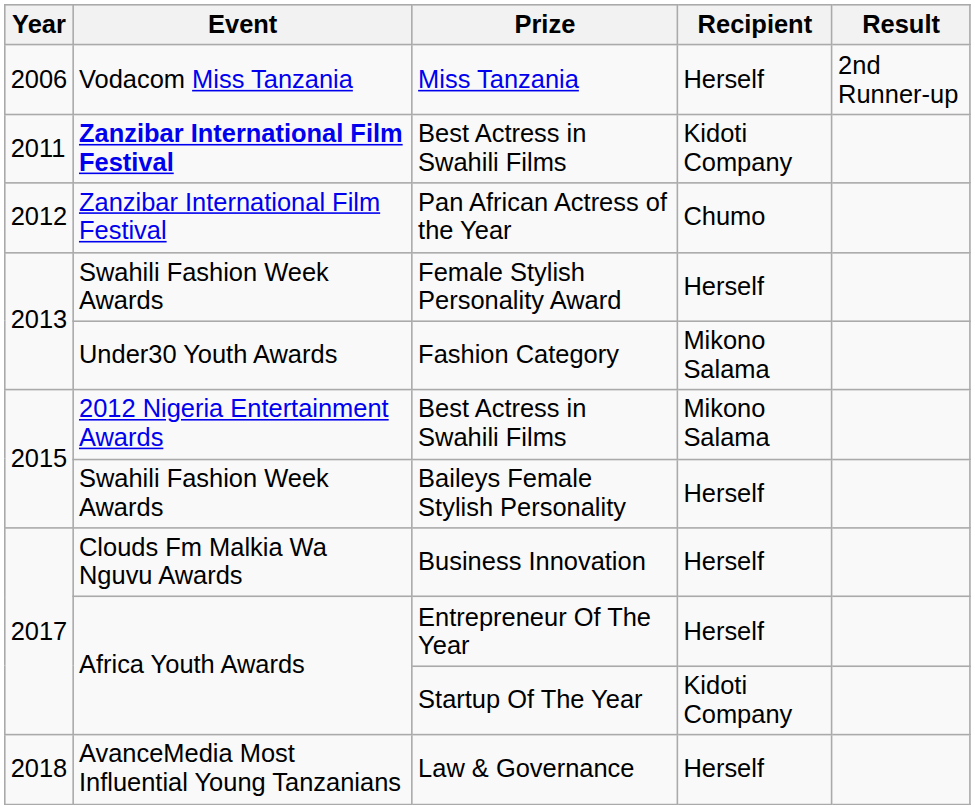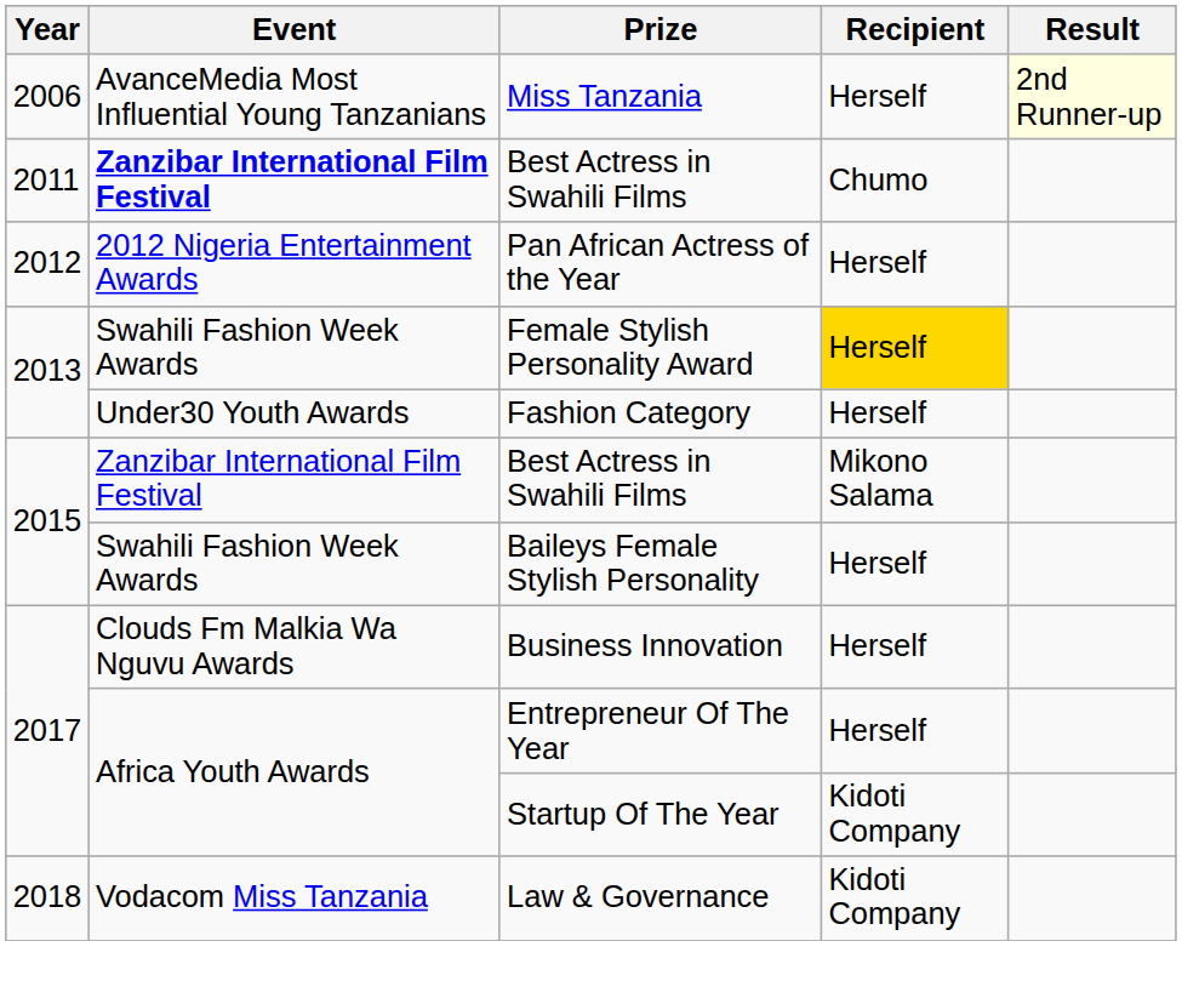 <table class="wikitable">
 <tr>
 <th>Year</th>
 <th>Event</th>
 <th>Prize</th>
 <th>Recipient</th>
 <th>Result</th>
 </tr>
 <tr>
 <td rowspan=1>2006</td>
-<td>Vodacom <a href='#'>Miss Tanzania</a></td>
+<td>AvanceMedia Most Influential Young Tanzanians</td>
 <td><a href='#'>Miss Tanzania</a></td>
 <td>Herself</td>
-<td>2nd Runner-up </td>
+<td style="background: lightyellow;">2nd Runner-up </td>
 </tr>
 <tr>
 <td>2011</td>
 <td><strong><a href='#'>Zanzibar International Film Festival</a></strong></td>
 <td>Best Actress in Swahili Films</td>
-<td>Kidoti Company</td>
+<td>Chumo</td>
 <td><br></td>
 </tr>
 <tr>
 <td>2012</td>
-<td><a href='#'>Zanzibar International Film Festival</a></td>
+<td><a href='#'>2012 Nigeria Entertainment Awards</a></td>
 <td>Pan African Actress of the Year</td>
-<td>Chumo</td>
+<td>Herself</td>
 <td></td>
 </tr>
 <tr>
 <td rowspan=2>2013</td>
 <td>Swahili Fashion Week Awards</td>
 <td>Female Stylish Personality Award</td>
-<td>Herself</td>
+<td style="background: gold;">Herself</td>
 <td></td>
 </tr>
 <tr>
 <td>Under30 Youth Awards</td>
 <td>Fashion Category</td>
-<td>Mikono Salama</td>
+<td>Herself</td>
 <td></td>
 </tr>
 <tr>
 <td rowspan=2>2015</td>
-<td><a href='#'>2012 Nigeria Entertainment Awards</a></td>
+<td><a href='#'>Zanzibar International Film Festival</a></td>
 <td>Best Actress in Swahili Films</td>
 <td>Mikono Salama</td>
 <td></td>
 </tr>
 <tr>
 <td>Swahili Fashion Week Awards</td>
 <td>Baileys Female Stylish Personality</td>
 <td>Herself</td>
 <td></td>
 </tr>
 <tr>
 <td rowspan=3>2017</td>
 <td>Clouds Fm Malkia Wa Nguvu Awards</td>
 <td>Business Innovation</td>
 <td>Herself</td>
 <td></td>
 </tr>
 <tr>
 <td rowspan=2>Africa Youth Awards</td>
 <td>Entrepreneur Of The Year</td>
 <td>Herself</td>
 <td></td>
 </tr>
 <tr>
 <td>Startup Of The Year</td>
 <td>Kidoti Company</td>
 <td></td>
 </tr>
 <tr>
 <td rowspan=1>2018</td>
-<td>AvanceMedia Most Influential Young Tanzanians</td>
+<td>Vodacom <a href='#'>Miss Tanzania</a></td>
 <td>Law & Governance</td>
-<td>Herself</td>
+<td>Kidoti Company</td>
 <td></td>
 </tr>
 </table>
